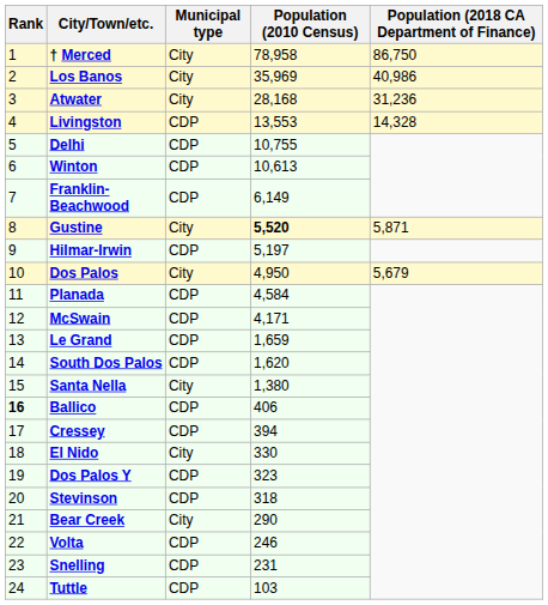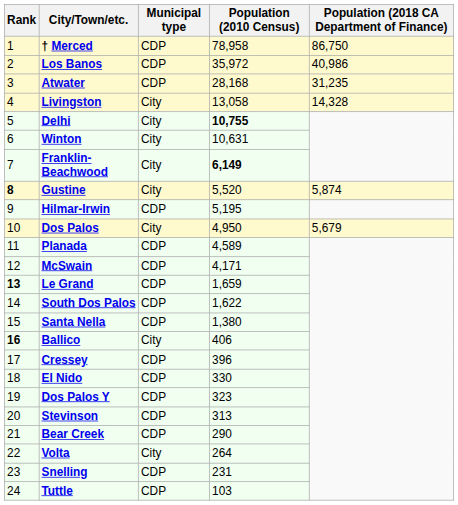 <table class="wikitable sortable">
 <tr>
 <th>Rank</th>
 <th>City/Town/etc.</th>
 <th>Municipal type</th>
 <th>Population (2010 Census)</th>
 <th>Population (2018 CA Department of Finance)</th>
 </tr>
 <tr style="background-color:#FFFACD;">
 <td>1</td>
 <td><strong>†</strong> <strong><a href='#'>Merced</a></strong></td>
-<td>City</td>
+<td>CDP</td>
 <td>78,958</td>
 <td>86,750</td>
 </tr>
 <tr style="background-color:#FFFACD;">
 <td>2</td>
 <td><strong><a href='#'>Los Banos</a></strong></td>
-<td>City</td>
-<td>35,969</td>
+<td>CDP</td>
+<td>35,972</td>
 <td>40,986</td>
 </tr>
 <tr style="background-color:#FFFACD;">
 <td>3</td>
 <td><strong><a href='#'>Atwater</a></strong></td>
-<td>City</td>
+<td>CDP</td>
 <td>28,168</td>
-<td>31,236</td>
+<td>31,235</td>
 </tr>
 <tr style="background-color:#FFFACD;">
 <td>4</td>
 <td><strong><a href='#'>Livingston</a></strong></td>
-<td>CDP</td>
-<td>13,553</td>
+<td>City</td>
+<td>13,058</td>
 <td>14,328</td>
 </tr>
 <tr style="background-color:#F0FFF0;">
 <td>5</td>
 <td><strong><a href='#'>Delhi</a></strong></td>
-<td>CDP</td>
-<td>10,755</td>
+<td>City</td>
+<td><strong>10,755</strong></td>
 </tr>
 <tr style="background-color:#F0FFF0;">
 <td>6</td>
 <td><strong><a href='#'>Winton</a></strong></td>
-<td>CDP</td>
-<td>10,613</td>
+<td>City</td>
+<td>10,631</td>
 </tr>
 <tr style="background-color:#F0FFF0;">
 <td>7</td>
 <td><strong><a href='#'>Franklin-Beachwood</a></strong></td>
-<td>CDP</td>
-<td>6,149</td>
+<td>City</td>
+<td><strong>6,149</strong></td>
 </tr>
 <tr style="background-color:#FFFACD;">
-<td>8</td>
+<td><strong>8</strong></td>
 <td><strong><a href='#'>Gustine</a></strong></td>
 <td>City</td>
-<td><strong>5,520</strong></td>
-<td>5,871</td>
+<td>5,520</td>
+<td>5,874</td>
 </tr>
 <tr style="background-color:#F0FFF0;">
 <td>9</td>
 <td><strong><a href='#'>Hilmar-Irwin</a></strong></td>
 <td>CDP</td>
-<td>5,197</td>
+<td>5,195</td>
 </tr>
 <tr style="background-color:#FFFACD;">
 <td>10</td>
 <td><strong><a href='#'>Dos Palos</a></strong></td>
 <td>City</td>
 <td>4,950</td>
 <td>5,679</td>
 </tr>
 <tr style="background-color:#F0FFF0;">
 <td>11</td>
 <td><strong><a href='#'>Planada</a></strong></td>
 <td>CDP</td>
-<td>4,584</td>
+<td>4,589</td>
 </tr>
 <tr style="background-color:#F0FFF0;">
 <td>12</td>
 <td><strong><a href='#'>McSwain</a></strong></td>
 <td>CDP</td>
 <td>4,171</td>
 </tr>
 <tr style="background-color:#F0FFF0;">
-<td>13</td>
+<td><strong>13</strong></td>
 <td><strong><a href='#'>Le Grand</a></strong></td>
 <td>CDP</td>
 <td>1,659</td>
 </tr>
 <tr style="background-color:#F0FFF0;">
 <td>14</td>
 <td><strong><a href='#'>South Dos Palos</a></strong></td>
 <td>CDP</td>
-<td>1,620</td>
+<td>1,622</td>
 </tr>
 <tr style="background-color:#F0FFF0;">
 <td>15</td>
 <td><strong><a href='#'>Santa Nella</a></strong></td>
-<td>City</td>
+<td>CDP</td>
 <td>1,380</td>
 </tr>
 <tr style="background-color:#F0FFF0;">
 <td><strong>16</strong></td>
 <td><strong><a href='#'>Ballico</a></strong></td>
-<td>CDP</td>
+<td>City</td>
 <td>406</td>
 </tr>
 <tr style="background-color:#F0FFF0;">
 <td>17</td>
 <td><strong><a href='#'>Cressey</a></strong></td>
 <td>CDP</td>
-<td>394</td>
+<td>396</td>
 </tr>
 <tr style="background-color:#F0FFF0;">
 <td>18</td>
 <td><strong><a href='#'>El Nido</a></strong></td>
-<td>City</td>
+<td>CDP</td>
 <td>330</td>
 </tr>
 <tr style="background-color:#F0FFF0;">
 <td>19</td>
 <td><strong><a href='#'>Dos Palos Y</a></strong></td>
 <td>CDP</td>
 <td>323</td>
 </tr>
 <tr style="background-color:#F0FFF0;">
 <td>20</td>
 <td><strong><a href='#'>Stevinson</a></strong></td>
 <td>CDP</td>
-<td>318</td>
+<td>313</td>
 </tr>
 <tr style="background-color:#F0FFF0;">
 <td>21</td>
 <td><strong><a href='#'>Bear Creek</a></strong></td>
-<td>City</td>
+<td>CDP</td>
 <td>290</td>
 </tr>
 <tr style="background-color:#F0FFF0;">
 <td>22</td>
 <td><strong><a href='#'>Volta</a></strong></td>
-<td>CDP</td>
-<td>246</td>
+<td>City</td>
+<td>264</td>
 </tr>
 <tr style="background-color:#F0FFF0;">
 <td>23</td>
 <td><strong><a href='#'>Snelling</a></strong></td>
 <td>CDP</td>
 <td>231</td>
 </tr>
 <tr style="background-color:#F0FFF0;">
 <td>24</td>
 <td><strong><a href='#'>Tuttle</a></strong></td>
 <td>CDP</td>
 <td>103</td>
 </tr>
 </table>
